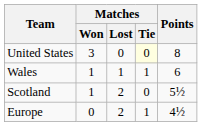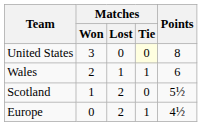 <table class="wikitable" style="text-align:center">
 <tr>
 <th rowspan=2>Team</th>
 <th colspan=3>Matches</th>
 <th rowspan=2>Points</th>
 </tr>
 <tr>
 <th>Won</th>
 <th>Lost</th>
 <th>Tie</th>
 </tr>
 <tr>
 <td align=left> United States</td>
 <td>3</td>
 <td>0</td>
 <td style="background: lightyellow;">0</td>
 <td>8</td>
 </tr>
 <tr>
 <td align=left> Wales</td>
-<td>1</td>
+<td>2</td>
 <td>1</td>
 <td>1</td>
 <td>6</td>
 </tr>
 <tr>
 <td align=left> Scotland</td>
 <td>1</td>
 <td>2</td>
 <td>0</td>
 <td>5½</td>
 </tr>
 <tr>
 <td align=left> Europe</td>
 <td>0</td>
 <td>2</td>
 <td>1</td>
 <td>4½</td>
 </tr>
 </table>
